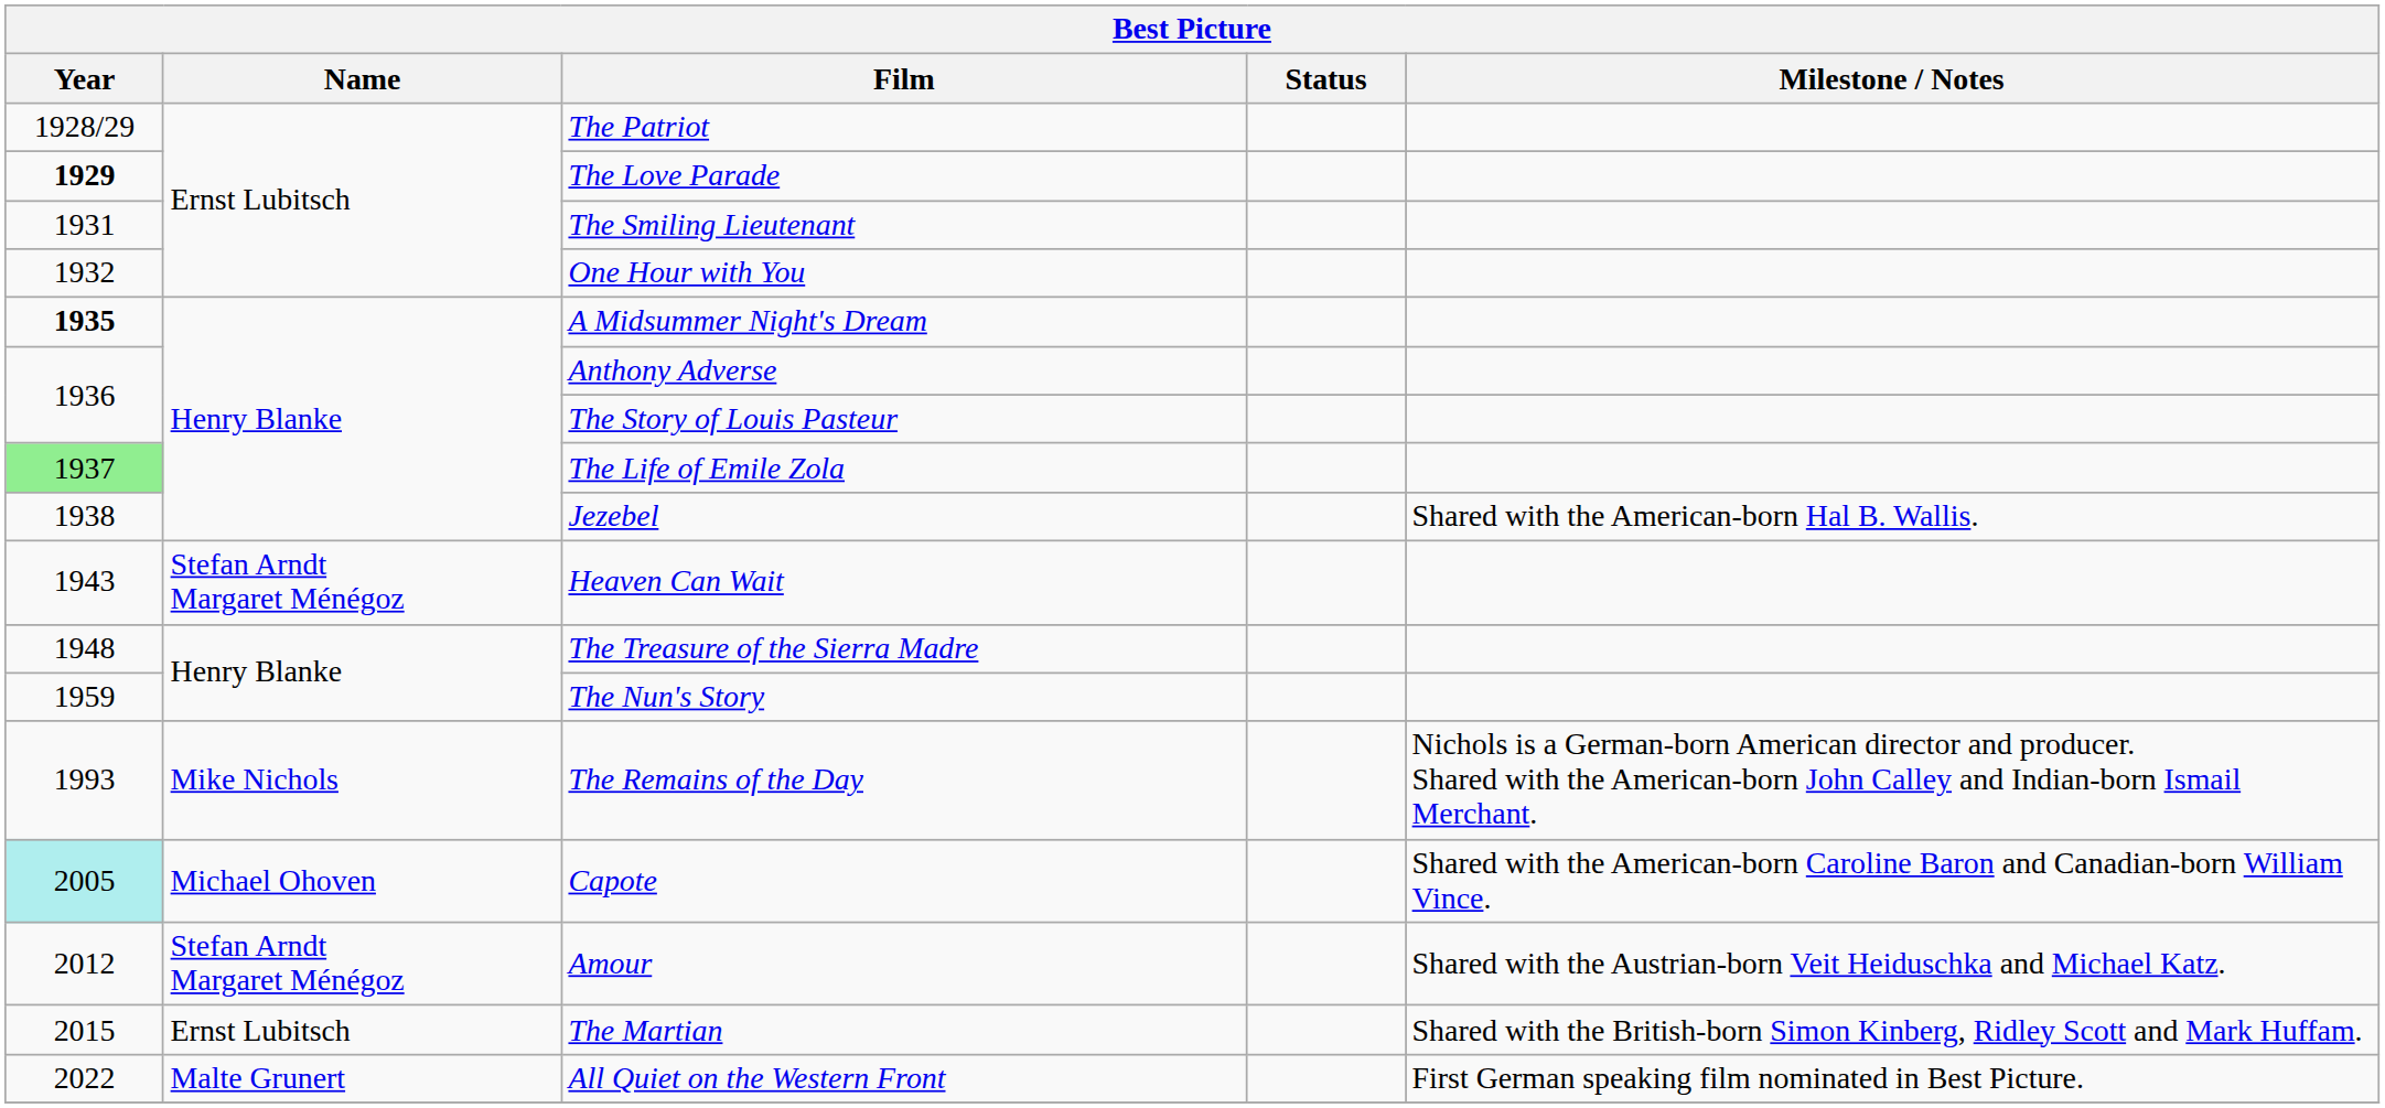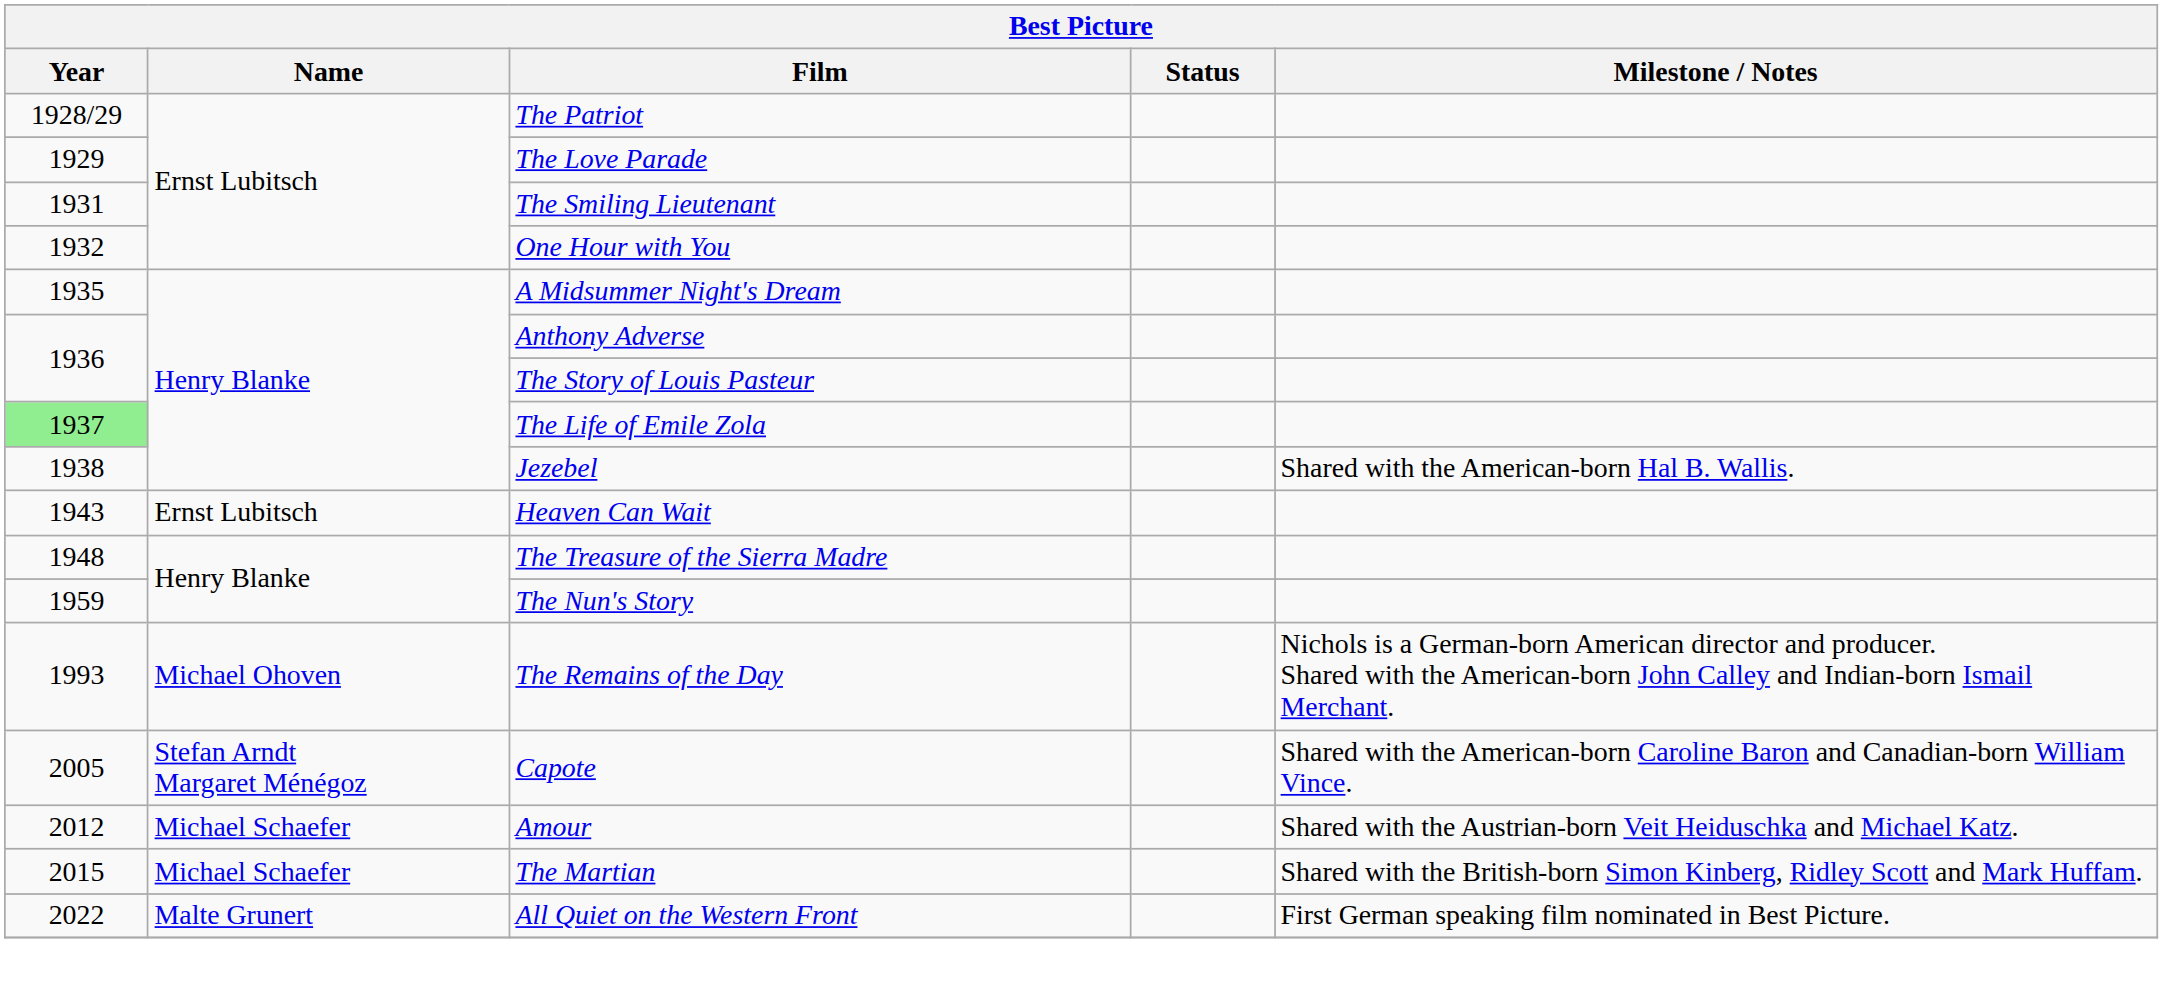 <table class="wikitable" style="text-align: left">
 <tr>
 <th colspan=6 style="text-align:center;"><a href='#'>Best Picture</a></th>
 </tr>
 <tr>
 <th style="width:075px;">Year</th>
 <th style="width:200px;">Name</th>
 <th style="width:350px;">Film</th>
 <th style="width:075px;">Status</th>
 <th style="width:500px;">Milestone / Notes</th>
 </tr>
 <tr>
 <td style="text-align: center">1928/29</td>
 <td rowspan="4">Ernst Lubitsch</td>
 <td><em><a href='#'>The Patriot</a></em></td>
 <td></td>
 <td></td>
 </tr>
 <tr>
-<td style="text-align: center"><strong>1929</strong></td>
+<td style="text-align: center">1929</td>
 <td><em><a href='#'>The Love Parade</a></em></td>
 <td></td>
 <td></td>
 </tr>
 <tr>
 <td style="text-align: center">1931</td>
 <td><em><a href='#'>The Smiling Lieutenant</a></em></td>
 <td></td>
 <td></td>
 </tr>
 <tr>
 <td style="text-align: center">1932</td>
 <td><em><a href='#'>One Hour with You</a></em></td>
 <td></td>
 <td></td>
 </tr>
 <tr>
-<td style="text-align: center"><strong>1935</strong></td>
+<td style="text-align: center">1935</td>
 <td rowspan="5"><a href='#'>Henry Blanke</a></td>
 <td><em><a href='#'>A Midsummer Night's Dream</a></em></td>
 <td></td>
 <td></td>
 </tr>
 <tr>
 <td rowspan="2" style="text-align: center">1936</td>
 <td><em><a href='#'>Anthony Adverse</a></em></td>
 <td></td>
 <td></td>
 </tr>
 <tr>
 <td><em><a href='#'>The Story of Louis Pasteur</a></em></td>
 <td></td>
 <td></td>
 </tr>
 <tr>
 <td style="background: lightgreen; text-align: center">1937</td>
 <td><em><a href='#'>The Life of Emile Zola</a></em></td>
 <td></td>
 <td></td>
 </tr>
 <tr>
 <td style="text-align: center">1938</td>
 <td><em><a href='#'>Jezebel</a></em></td>
 <td></td>
 <td>Shared with the American-born <a href='#'>Hal B. Wallis</a>.</td>
 </tr>
 <tr>
 <td style="text-align: center">1943</td>
-<td><a href='#'>Stefan Arndt</a><br><a href='#'>Margaret Ménégoz</a></td>
+<td>Ernst Lubitsch</td>
 <td><em><a href='#'>Heaven Can Wait</a></em></td>
 <td></td>
 <td></td>
 </tr>
 <tr>
 <td style="text-align: center">1948</td>
 <td rowspan="2">Henry Blanke</td>
 <td><em><a href='#'>The Treasure of the Sierra Madre</a></em></td>
 <td></td>
 <td></td>
 </tr>
 <tr>
 <td style="text-align: center">1959</td>
 <td><em><a href='#'>The Nun's Story</a></em></td>
 <td></td>
 <td></td>
 </tr>
 <tr>
 <td style="text-align: center">1993</td>
-<td><a href='#'>Mike Nichols</a></td>
+<td><a href='#'>Michael Ohoven</a></td>
 <td><em><a href='#'>The Remains of the Day</a></em></td>
 <td></td>
 <td>Nichols is a German-born American director and producer.<br>Shared with the American-born <a href='#'>John Calley</a> and Indian-born <a href='#'>Ismail Merchant</a>.</td>
 </tr>
 <tr>
-<td style="background: paleturquoise; text-align: center">2005</td>
-<td><a href='#'>Michael Ohoven</a></td>
+<td style="text-align: center">2005</td>
+<td><a href='#'>Stefan Arndt</a><br><a href='#'>Margaret Ménégoz</a></td>
 <td><em><a href='#'>Capote</a></em></td>
 <td></td>
 <td>Shared with the American-born <a href='#'>Caroline Baron</a> and Canadian-born <a href='#'>William Vince</a>.</td>
 </tr>
 <tr>
 <td style="text-align: center">2012</td>
-<td><a href='#'>Stefan Arndt</a><br><a href='#'>Margaret Ménégoz</a></td>
+<td><a href='#'>Michael Schaefer</a></td>
 <td><em><a href='#'>Amour</a></em></td>
 <td></td>
 <td>Shared with the Austrian-born <a href='#'>Veit Heiduschka</a> and <a href='#'>Michael Katz</a>.</td>
 </tr>
 <tr>
 <td style="text-align: center">2015</td>
-<td>Ernst Lubitsch</td>
+<td><a href='#'>Michael Schaefer</a></td>
 <td><em><a href='#'>The Martian</a></em></td>
 <td></td>
 <td>Shared with the British-born <a href='#'>Simon Kinberg</a>, <a href='#'>Ridley Scott</a> and <a href='#'>Mark Huffam</a>.</td>
 </tr>
 <tr>
 <td style="text-align: center">2022</td>
 <td><a href='#'>Malte Grunert</a></td>
 <td><em><a href='#'>All Quiet on the Western Front</a></em></td>
 <td></td>
 <td>First German speaking film nominated in Best Picture.</td>
 </tr>
 <tr>
 </tr>
 </table>
